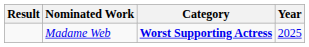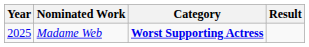 <table class="wikitable">
 <tr>
-<th>Result</th>
+<th>Year</th>
 <th>Nominated Work</th>
 <th>Category</th>
-<th>Year</th>
+<th>Result</th>
 </tr>
 <tr>
-<td></td>
+<td><a href='#'>2025</a></td>
 <td><a href='#'><em>Madame Web</em></a></td>
 <td><strong><a href='#'>Worst Supporting Actress</a></strong></td>
-<td><a href='#'>2025</a></td>
+<td></td>
 </tr>
 </table>
